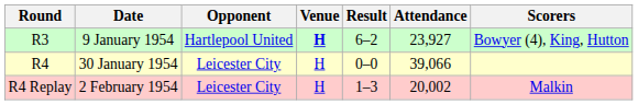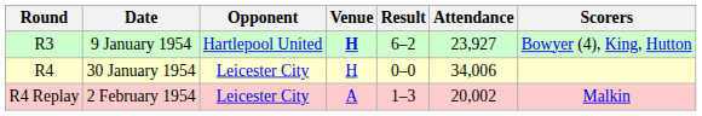 <table class="wikitable" style="font-size:100%; text-align:center">
 <tr>
 <th>Round</th>
 <th>Date</th>
 <th>Opponent</th>
 <th>Venue</th>
 <th>Result</th>
 <th>Attendance</th>
 <th>Scorers</th>
 </tr>
 <tr style="background-color: #CCFFCC;">
 <td>R3</td>
 <td>9 January 1954</td>
 <td><a href='#'>Hartlepool United</a></td>
 <td><strong><a href='#'>H</a></strong></td>
 <td>6–2</td>
 <td>23,927</td>
 <td><a href='#'>Bowyer</a> (4), <a href='#'>King</a>, <a href='#'>Hutton</a></td>
 </tr>
 <tr style="background-color: #FFFFCC;">
 <td>R4</td>
 <td>30 January 1954</td>
 <td><a href='#'>Leicester City</a></td>
 <td><a href='#'>H</a></td>
 <td>0–0</td>
-<td>39,066</td>
+<td>34,006</td>
 <td></td>
 </tr>
 <tr style="background-color: #FFCCCC;">
 <td>R4 Replay</td>
 <td>2 February 1954</td>
 <td><a href='#'>Leicester City</a></td>
-<td><a href='#'>H</a></td>
+<td><a href='#'>A</a></td>
 <td>1–3</td>
 <td>20,002</td>
 <td><a href='#'>Malkin</a></td>
 </tr>
 </table>
